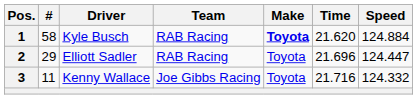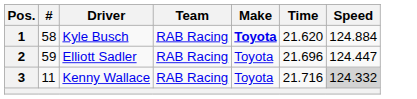 <table class="wikitable" style="font-size:95%">
 <tr>
 <th>Pos.</th>
 <th>#</th>
 <th>Driver</th>
 <th>Team</th>
 <th>Make</th>
 <th>Time</th>
 <th>Speed</th>
 </tr>
 <tr>
 <th>1</th>
 <td>58</td>
 <td><a href='#'>Kyle Busch</a></td>
 <td><a href='#'>RAB Racing</a></td>
 <td><strong><a href='#'>Toyota</a></strong></td>
 <td>21.620</td>
 <td>124.884</td>
 </tr>
 <tr>
 <th>2</th>
-<td>29</td>
+<td>59</td>
 <td><a href='#'>Elliott Sadler</a></td>
 <td><a href='#'>RAB Racing</a></td>
 <td><a href='#'>Toyota</a></td>
 <td>21.696</td>
 <td>124.447</td>
 </tr>
 <tr>
 <th>3</th>
 <td>11</td>
 <td><a href='#'>Kenny Wallace</a></td>
-<td><a href='#'>Joe Gibbs Racing</a></td>
+<td><a href='#'>RAB Racing</a></td>
 <td><a href='#'>Toyota</a></td>
 <td>21.716</td>
-<td>124.332</td>
+<td style="background: lightgrey;">124.332</td>
 </tr>
 <tr>
 <th colspan="7"></th>
 </tr>
 </table>
